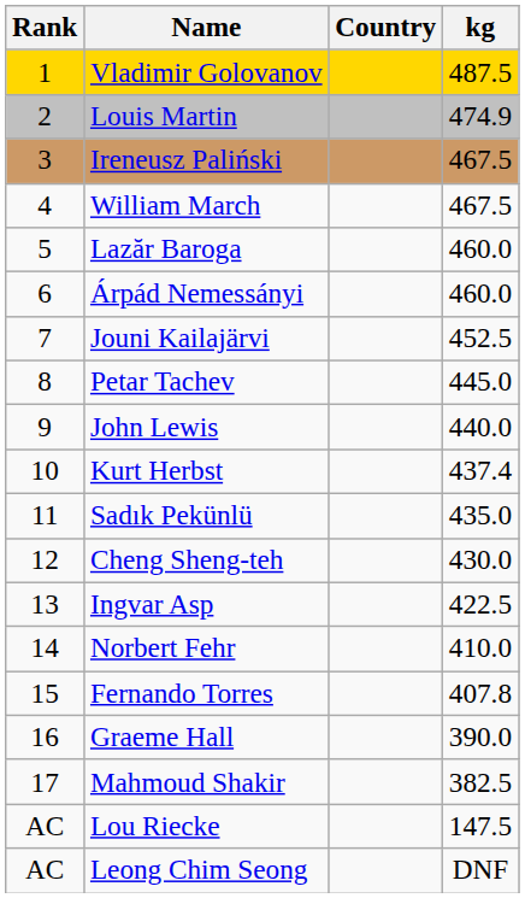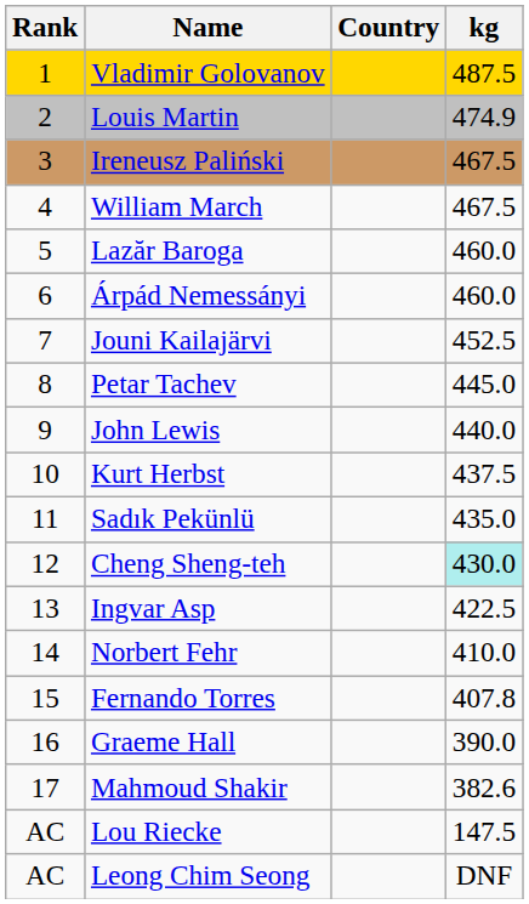 <table class="wikitable sortable" style="text-align:center">
 <tr>
 <th>Rank</th>
 <th>Name</th>
 <th>Country</th>
 <th>kg</th>
 </tr>
 <tr bgcolor=gold>
 <td>1</td>
 <td align="left"><a href='#'>Vladimir Golovanov</a></td>
 <td align="left"></td>
 <td>487.5</td>
 </tr>
 <tr bgcolor=silver>
 <td>2</td>
 <td align="left"><a href='#'>Louis Martin</a></td>
 <td align="left"></td>
 <td>474.9</td>
 </tr>
 <tr bgcolor=#CC9966>
 <td>3</td>
 <td align="left"><a href='#'>Ireneusz Paliński</a></td>
 <td align="left"></td>
 <td>467.5</td>
 </tr>
 <tr>
 <td>4</td>
 <td align="left"><a href='#'>William March</a></td>
 <td align="left"></td>
 <td>467.5</td>
 </tr>
 <tr>
 <td>5</td>
 <td align="left"><a href='#'>Lazăr Baroga</a></td>
 <td align="left"></td>
 <td>460.0</td>
 </tr>
 <tr>
 <td>6</td>
 <td align="left"><a href='#'>Árpád Nemessányi</a></td>
 <td align="left"></td>
 <td>460.0</td>
 </tr>
 <tr>
 <td>7</td>
 <td align="left"><a href='#'>Jouni Kailajärvi</a></td>
 <td align="left"></td>
 <td>452.5</td>
 </tr>
 <tr>
 <td>8</td>
 <td align="left"><a href='#'>Petar Tachev</a></td>
 <td align="left"></td>
 <td>445.0</td>
 </tr>
 <tr>
 <td>9</td>
 <td align="left"><a href='#'>John Lewis</a></td>
 <td align="left"></td>
 <td>440.0</td>
 </tr>
 <tr>
 <td>10</td>
 <td align="left"><a href='#'>Kurt Herbst</a></td>
 <td align="left"></td>
-<td>437.4</td>
+<td>437.5</td>
 </tr>
 <tr>
 <td>11</td>
 <td align="left"><a href='#'>Sadık Pekünlü</a></td>
 <td align="left"></td>
 <td>435.0</td>
 </tr>
 <tr>
 <td>12</td>
 <td align="left"><a href='#'>Cheng Sheng-teh</a></td>
 <td align="left"></td>
-<td>430.0</td>
+<td style="background: paleturquoise;">430.0</td>
 </tr>
 <tr>
 <td>13</td>
 <td align="left"><a href='#'>Ingvar Asp</a></td>
 <td align="left"></td>
 <td>422.5</td>
 </tr>
 <tr>
 <td>14</td>
 <td align="left"><a href='#'>Norbert Fehr</a></td>
 <td align="left"></td>
 <td>410.0</td>
 </tr>
 <tr>
 <td>15</td>
 <td align="left"><a href='#'>Fernando Torres</a></td>
 <td align="left"></td>
 <td>407.8</td>
 </tr>
 <tr>
 <td>16</td>
 <td align="left"><a href='#'>Graeme Hall</a></td>
 <td align="left"></td>
 <td>390.0</td>
 </tr>
 <tr>
 <td>17</td>
 <td align="left"><a href='#'>Mahmoud Shakir</a></td>
 <td align="left"></td>
-<td>382.5</td>
+<td>382.6</td>
 </tr>
 <tr>
 <td>AC</td>
 <td align="left"><a href='#'>Lou Riecke</a></td>
 <td align="left"></td>
 <td>147.5</td>
 </tr>
 <tr>
 <td>AC</td>
 <td align="left"><a href='#'>Leong Chim Seong</a></td>
 <td align="left"></td>
 <td>DNF</td>
 </tr>
 </table>
